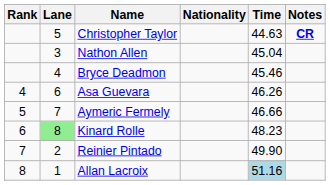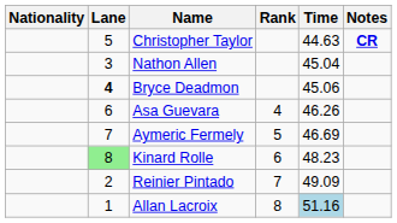 <table class="wikitable sortable" style="text-align:center;font-size:95%">
 <tr>
-<th>Rank</th>
+<th>Nationality</th>
 <th>Lane</th>
 <th>Name</th>
-<th>Nationality</th>
+<th>Rank</th>
 <th>Time</th>
 <th>Notes</th>
 </tr>
 <tr>
-<td></td>
+<td align=left></td>
 <td>5</td>
 <td align=left><a href='#'>Christopher Taylor</a></td>
-<td align=left></td>
+<td></td>
 <td>44.63</td>
 <td><strong><a href='#'>CR</a></strong></td>
 </tr>
 <tr>
-<td></td>
+<td align=left></td>
 <td>3</td>
 <td align=left><a href='#'>Nathon Allen</a></td>
-<td align=left></td>
+<td></td>
 <td>45.04</td>
 <td></td>
 </tr>
 <tr>
+<td align=left></td>
+<td><strong>4</strong></td>
+<td align=left><a href='#'>Bryce Deadmon</a></td>
 <td></td>
-<td>4</td>
-<td align=left><a href='#'>Bryce Deadmon</a></td>
-<td align=left></td>
-<td>45.46</td>
+<td>45.06</td>
 <td></td>
 </tr>
 <tr>
-<td>4</td>
+<td align=left></td>
 <td>6</td>
 <td align=left><a href='#'>Asa Guevara</a></td>
-<td align=left></td>
+<td>4</td>
 <td>46.26</td>
 <td></td>
 </tr>
 <tr>
-<td>5</td>
+<td align=left></td>
 <td>7</td>
 <td align=left><a href='#'>Aymeric Fermely</a></td>
-<td align=left></td>
-<td>46.66</td>
+<td>5</td>
+<td>46.69</td>
 <td></td>
 </tr>
 <tr>
-<td>6</td>
+<td align=left></td>
 <td style="background: lightgreen;">8</td>
 <td align=left><a href='#'>Kinard Rolle</a></td>
-<td align=left></td>
+<td>6</td>
 <td>48.23</td>
 <td></td>
 </tr>
 <tr>
-<td>7</td>
+<td align=left></td>
 <td>2</td>
 <td align=left><a href='#'>Reinier Pintado</a></td>
-<td align=left></td>
-<td>49.90</td>
+<td>7</td>
+<td>49.09</td>
 <td></td>
 </tr>
 <tr>
-<td>8</td>
+<td align=left></td>
 <td>1</td>
 <td align=left><a href='#'>Allan Lacroix</a></td>
-<td align=left></td>
+<td>8</td>
 <td style="background: lightblue;">51.16</td>
 <td></td>
 </tr>
 </table>
